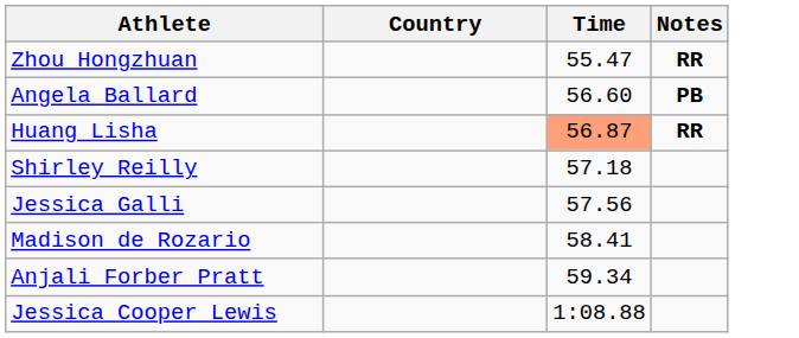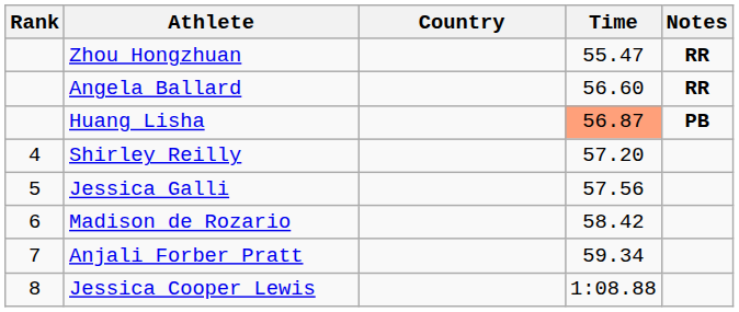 <table class="wikitable sortable" style="text-align:center">
 <tr>
+<th>Rank</th>
 <th style="width:180px">Athlete</th>
 <th style="width:125px">Country</th>
 <th>Time</th>
 <th>Notes</th>
 </tr>
 <tr>
+<td></td>
 <td style="text-align:left;"><a href='#'>Zhou Hongzhuan</a></td>
 <td style="text-align:left;"></td>
 <td>55.47</td>
 <td><strong>RR</strong></td>
 </tr>
 <tr>
+<td></td>
 <td style="text-align:left;"><a href='#'>Angela Ballard</a></td>
 <td style="text-align:left;"></td>
 <td>56.60</td>
+<td><strong>RR</strong></td>
+</tr>
+<tr>
+<td></td>
+<td style="text-align:left;"><a href='#'>Huang Lisha</a></td>
+<td style="text-align:left;"></td>
+<td style="background: lightsalmon;">56.87</td>
 <td><strong>PB</strong></td>
 </tr>
 <tr>
-<td style="text-align:left;"><a href='#'>Huang Lisha</a></td>
-<td style="text-align:left;"></td>
-<td style="background: lightsalmon;">56.87</td>
-<td><strong>RR</strong></td>
-</tr>
-<tr>
+<td>4</td>
 <td style="text-align:left;"><a href='#'>Shirley Reilly</a></td>
 <td style="text-align:left;"></td>
-<td>57.18</td>
+<td>57.20</td>
 <td></td>
 </tr>
 <tr>
+<td>5</td>
 <td style="text-align:left;"><a href='#'>Jessica Galli</a></td>
 <td style="text-align:left;"></td>
 <td>57.56</td>
 <td></td>
 </tr>
 <tr>
+<td>6</td>
 <td style="text-align:left;"><a href='#'>Madison de Rozario</a></td>
 <td style="text-align:left;"></td>
-<td>58.41</td>
+<td>58.42</td>
 <td></td>
 </tr>
 <tr>
+<td>7</td>
 <td style="text-align:left;"><a href='#'>Anjali Forber Pratt</a></td>
 <td style="text-align:left;"></td>
 <td>59.34</td>
 <td></td>
 </tr>
 <tr>
+<td>8</td>
 <td style="text-align:left;"><a href='#'>Jessica Cooper Lewis</a></td>
 <td style="text-align:left;"></td>
 <td>1:08.88</td>
 <td></td>
 </tr>
 </table>
